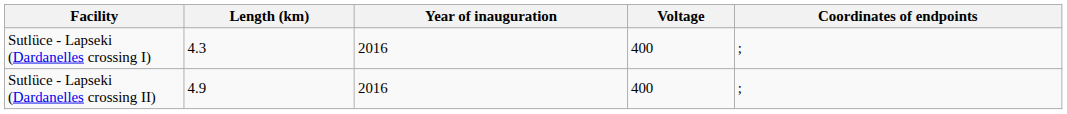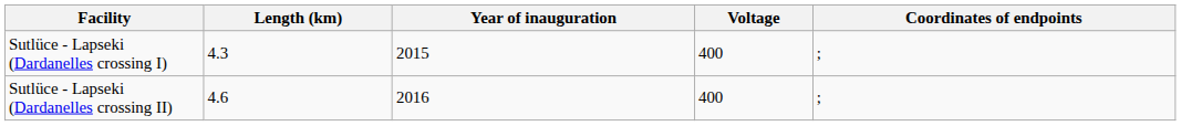 <table class="wikitable sortable" width="90%">
 <tr bgcolor="#dfdfdf">
 <th width="17%">Facility</th>
 <th>Length (km)</th>
 <th>Year of inauguration</th>
 <th>Voltage</th>
 <th>Coordinates of endpoints</th>
 </tr>
 <tr>
 <td>Sutlüce - Lapseki (<a href='#'>Dardanelles</a> crossing I)</td>
 <td>4.3</td>
-<td>2016</td>
+<td>2015</td>
 <td>400</td>
 <td> ; </td>
 </tr>
 <tr>
 <td>Sutlüce - Lapseki (<a href='#'>Dardanelles</a> crossing II)</td>
-<td>4.9</td>
+<td>4.6</td>
 <td>2016</td>
 <td>400</td>
 <td> ; </td>
 </tr>
 </table>
